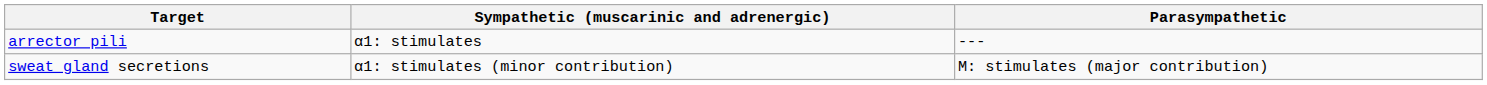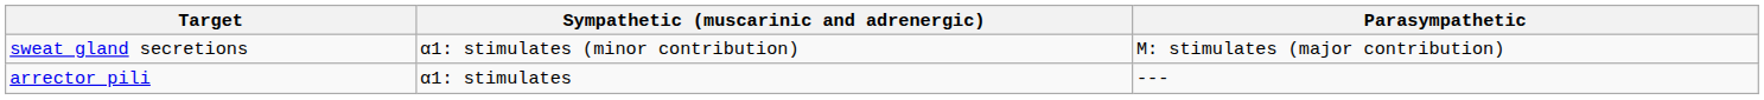 <table class="wikitable" width=100%>
 <tr>
 <th>Target</th>
 <th>Sympathetic  (muscarinic and adrenergic)</th>
 <th>Parasympathetic</th>
 </tr>
 <tr>
+<td><a href='#'>sweat gland</a> secretions</td>
+<td>α1: stimulates (minor contribution)</td>
+<td>M: stimulates (major contribution)</td>
+</tr>
+<tr>
 <td><a href='#'>arrector pili</a></td>
 <td>α1: stimulates</td>
 <td>---</td>
 </tr>
-<tr>
-<td><a href='#'>sweat gland</a> secretions</td>
-<td>α1: stimulates (minor contribution)</td>
-<td>M: stimulates (major contribution)</td>
-</tr>
 </table>
